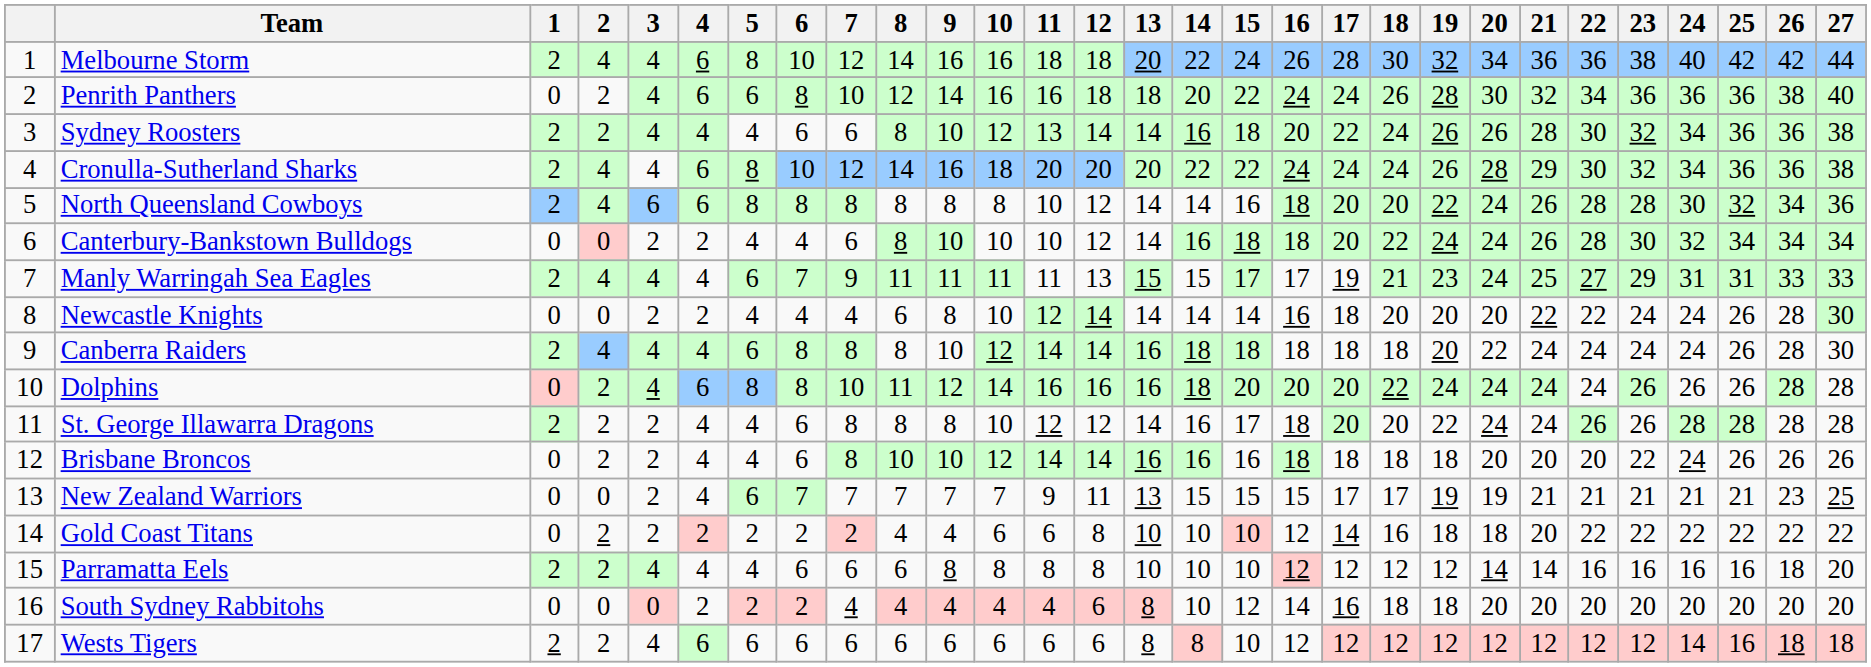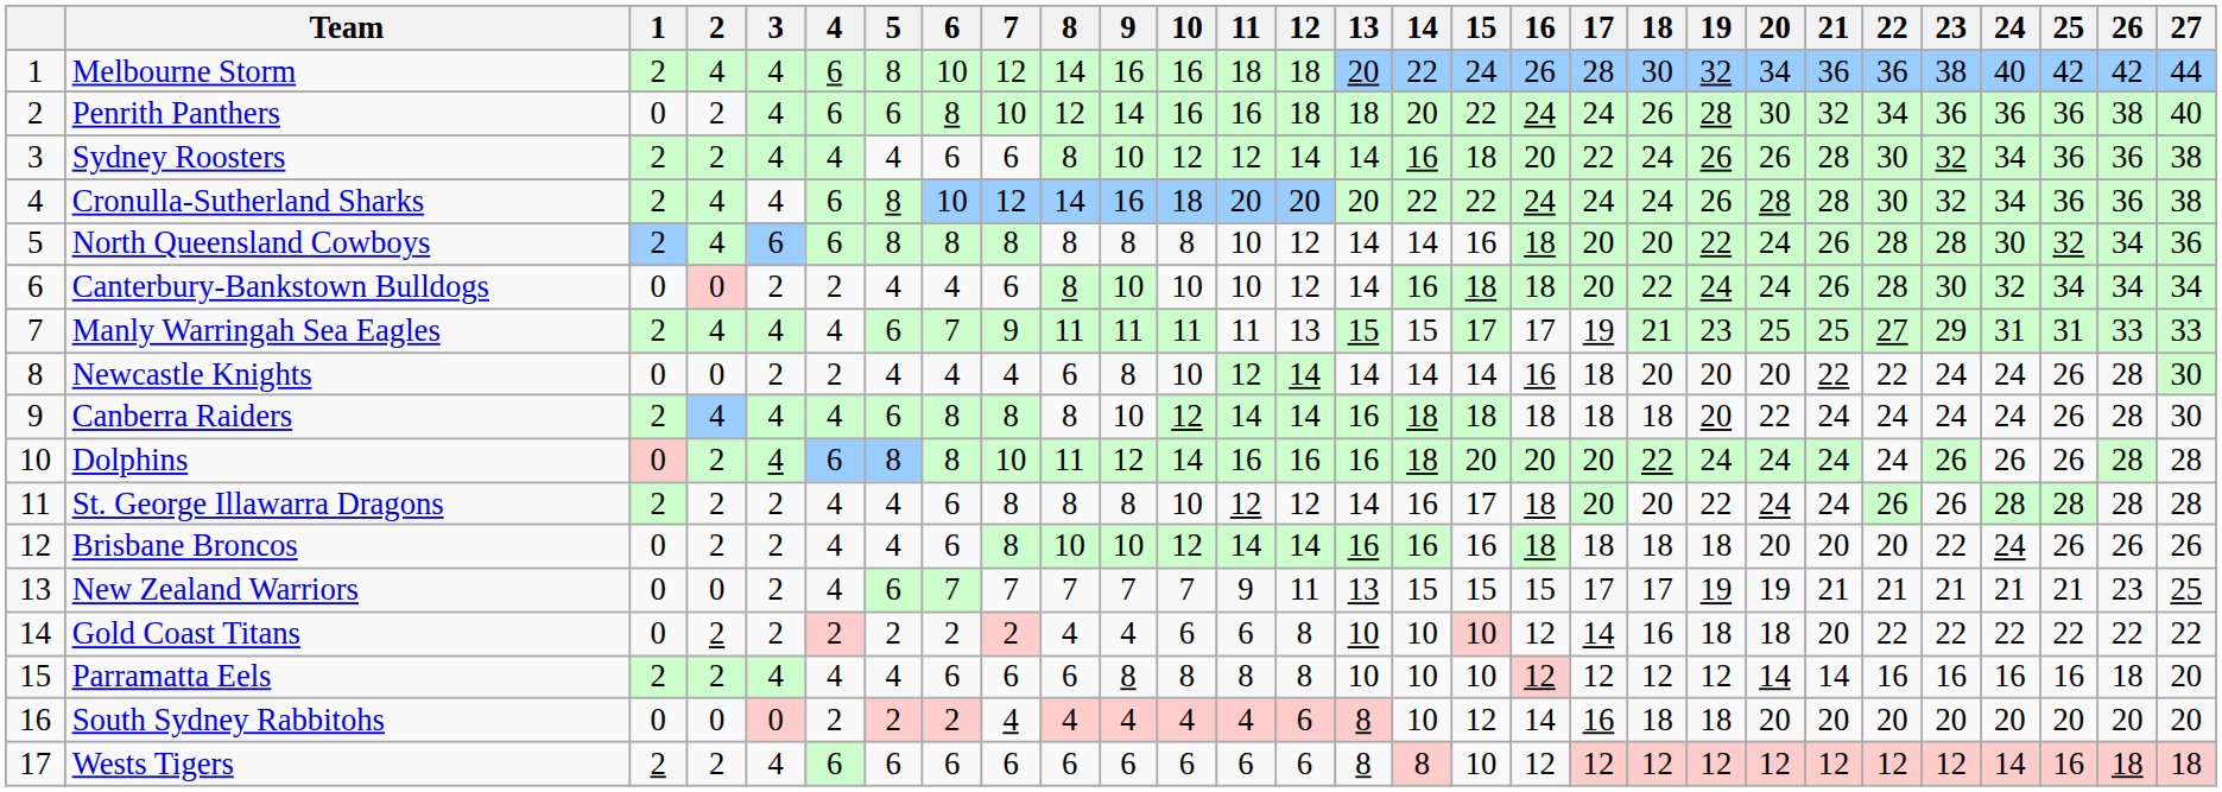 <table class="wikitable" style="text-align:center; line-height: 90%; font-size:90%;">
 <tr>
 <th width=20 abbr="Position"></th>
 <th width=250>Team</th>
 <th width=20 abbr="Round 1">1</th>
 <th width=20 abbr="Round 2">2</th>
 <th width=20 abbr="Round 3">3</th>
 <th width=20 abbr="Round 4">4</th>
 <th width=20 abbr="Round 5">5</th>
 <th width=20 abbr="Round 6">6</th>
 <th width=20 abbr="Round 7">7</th>
 <th width=20 abbr="Round 8">8</th>
 <th width=20 abbr="Round 9">9</th>
 <th width=20 abbr="Round 10">10</th>
 <th width=20 abbr="Round 11">11</th>
 <th width=20 abbr="Round 12">12</th>
 <th width=20 abbr="Round 13">13</th>
 <th width=20 abbr="Round 14">14</th>
 <th width=20 abbr="Round 15">15</th>
 <th width=20 abbr="Round 16">16</th>
 <th width=20 abbr="Round 17">17</th>
 <th width=20 abbr="Round 18">18</th>
 <th width=20 abbr="Round 19">19</th>
 <th width=20 abbr="Round 20">20</th>
 <th width=20 abbr="Round 21">21</th>
 <th width=20 abbr="Round 22">22</th>
 <th width=20 abbr="Round 23">23</th>
 <th width=20 abbr="Round 24">24</th>
 <th width=20 abbr="Round 25">25</th>
 <th width=20 abbr="Round 26">26</th>
 <th width=20 abbr="Round 27">27</th>
 </tr>
 <tr>
 <td>1</td>
 <td align="left"> <a href='#'>Melbourne Storm</a></td>
 <td style="background:#ccffcc;">2</td>
 <td style="background:#ccffcc;">4</td>
 <td style="background:#ccffcc;">4</td>
 <td style="background:#ccffcc;"><u>6</u></td>
 <td style="background:#ccffcc;">8</td>
 <td style="background:#ccffcc;">10</td>
 <td style="background:#ccffcc;">12</td>
 <td style="background:#ccffcc;">14</td>
 <td style="background:#ccffcc;">16</td>
 <td style="background:#ccffcc;">16</td>
 <td style="background:#ccffcc;">18</td>
 <td style="background:#ccffcc;">18</td>
 <td style="background:#99ccff;"><u>20</u></td>
 <td style="background:#99ccff;">22</td>
 <td style="background:#99ccff;">24</td>
 <td style="background:#99ccff;">26</td>
 <td style="background:#99ccff;">28</td>
 <td style="background:#99ccff;">30</td>
 <td style="background:#99ccff;"><u>32</u></td>
 <td style="background:#99ccff;">34</td>
 <td style="background:#99ccff;">36</td>
 <td style="background:#99ccff;">36</td>
 <td style="background:#99ccff;">38</td>
 <td style="background:#99ccff;">40</td>
 <td style="background:#99ccff;">42</td>
 <td style="background:#99ccff;">42</td>
 <td style="background:#99ccff;">44</td>
 </tr>
 <tr>
 <td>2</td>
 <td align="left"> <a href='#'>Penrith Panthers</a></td>
 <td>0</td>
 <td>2</td>
 <td style="background:#ccffcc;">4</td>
 <td style="background:#ccffcc;">6</td>
 <td style="background:#ccffcc;">6</td>
 <td style="background:#ccffcc;"><u>8</u></td>
 <td style="background:#ccffcc;">10</td>
 <td style="background:#ccffcc;">12</td>
 <td style="background:#ccffcc;">14</td>
 <td style="background:#ccffcc;">16</td>
 <td style="background:#ccffcc;">16</td>
 <td style="background:#ccffcc;">18</td>
 <td style="background:#ccffcc;">18</td>
 <td style="background:#ccffcc;">20</td>
 <td style="background:#ccffcc;">22</td>
 <td style="background:#ccffcc;"><u>24</u></td>
 <td style="background:#ccffcc;">24</td>
 <td style="background:#ccffcc;">26</td>
 <td style="background:#ccffcc;"><u>28</u></td>
 <td style="background:#ccffcc;">30</td>
 <td style="background:#ccffcc;">32</td>
 <td style="background:#ccffcc;">34</td>
 <td style="background:#ccffcc;">36</td>
 <td style="background:#ccffcc;">36</td>
 <td style="background:#ccffcc;">36</td>
 <td style="background:#ccffcc;">38</td>
 <td style="background:#ccffcc;">40</td>
 </tr>
 <tr>
 <td>3</td>
 <td align="left"> <a href='#'>Sydney Roosters</a></td>
 <td style="background:#ccffcc;">2</td>
 <td style="background:#ccffcc;">2</td>
 <td style="background:#ccffcc;">4</td>
 <td style="background:#ccffcc;">4</td>
 <td>4</td>
 <td>6</td>
 <td>6</td>
 <td style="background:#ccffcc;">8</td>
 <td style="background:#ccffcc;">10</td>
 <td style="background:#ccffcc;">12</td>
-<td style="background:#ccffcc;">13</td>
+<td style="background:#ccffcc;">12</td>
 <td style="background:#ccffcc;">14</td>
 <td style="background:#ccffcc;">14</td>
 <td style="background:#ccffcc;"><u>16</u></td>
 <td style="background:#ccffcc;">18</td>
 <td style="background:#ccffcc;">20</td>
 <td style="background:#ccffcc;">22</td>
 <td style="background:#ccffcc;">24</td>
 <td style="background:#ccffcc;"><u>26</u></td>
 <td style="background:#ccffcc;">26</td>
 <td style="background:#ccffcc;">28</td>
 <td style="background:#ccffcc;">30</td>
 <td style="background:#ccffcc;"><u>32</u></td>
 <td style="background:#ccffcc;">34</td>
 <td style="background:#ccffcc;">36</td>
 <td style="background:#ccffcc;">36</td>
 <td style="background:#ccffcc;">38</td>
 </tr>
 <tr>
 <td>4</td>
 <td align="left"> <a href='#'>Cronulla-Sutherland Sharks</a></td>
 <td style="background:#ccffcc;">2</td>
 <td style="background:#ccffcc;">4</td>
 <td>4</td>
 <td style="background:#ccffcc;">6</td>
 <td style="background:#ccffcc;"><u>8</u></td>
 <td style="background:#99ccff;">10</td>
 <td style="background:#99ccff;">12</td>
 <td style="background:#99ccff;">14</td>
 <td style="background:#99ccff;">16</td>
 <td style="background:#99ccff;">18</td>
 <td style="background:#99ccff;">20</td>
 <td style="background:#99ccff;">20</td>
 <td style="background:#ccffcc;">20</td>
 <td style="background:#ccffcc;">22</td>
 <td style="background:#ccffcc;">22</td>
 <td style="background:#ccffcc;"><u>24</u></td>
 <td style="background:#ccffcc;">24</td>
 <td style="background:#ccffcc;">24</td>
 <td style="background:#ccffcc;">26</td>
 <td style="background:#ccffcc;"><u>28</u></td>
-<td style="background:#ccffcc;">29</td>
+<td style="background:#ccffcc;">28</td>
 <td style="background:#ccffcc;">30</td>
 <td style="background:#ccffcc;">32</td>
 <td style="background:#ccffcc;">34</td>
 <td style="background:#ccffcc;">36</td>
 <td style="background:#ccffcc;">36</td>
 <td style="background:#ccffcc;">38</td>
 </tr>
 <tr>
 <td>5</td>
 <td align="left"> <a href='#'>North Queensland Cowboys</a></td>
 <td style="background:#99ccff;">2</td>
 <td style="background:#ccffcc;">4</td>
 <td style="background:#99ccff;">6</td>
 <td style="background:#ccffcc;">6</td>
 <td style="background:#ccffcc;">8</td>
 <td style="background:#ccffcc;">8</td>
 <td style="background:#ccffcc;">8</td>
 <td>8</td>
 <td>8</td>
 <td>8</td>
 <td>10</td>
 <td>12</td>
 <td>14</td>
 <td>14</td>
 <td>16</td>
 <td style="background:#ccffcc;"><u>18</u></td>
 <td style="background:#ccffcc;">20</td>
 <td style="background:#ccffcc;">20</td>
 <td style="background:#ccffcc;"><u>22</u></td>
 <td style="background:#ccffcc;">24</td>
 <td style="background:#ccffcc;">26</td>
 <td style="background:#ccffcc;">28</td>
 <td style="background:#ccffcc;">28</td>
 <td style="background:#ccffcc;">30</td>
 <td style="background:#ccffcc;"><u>32</u></td>
 <td style="background:#ccffcc;">34</td>
 <td style="background:#ccffcc;">36</td>
 </tr>
 <tr>
 <td>6</td>
 <td align="left"> <a href='#'>Canterbury-Bankstown Bulldogs</a></td>
 <td>0</td>
 <td style="background:#ffcccc;">0</td>
 <td>2</td>
 <td>2</td>
 <td>4</td>
 <td>4</td>
 <td>6</td>
 <td style="background:#ccffcc;"><u>8</u></td>
 <td style="background:#ccffcc;">10</td>
 <td>10</td>
 <td>10</td>
 <td>12</td>
 <td>14</td>
 <td style="background:#ccffcc;">16</td>
 <td style="background:#ccffcc;"><u>18</u></td>
 <td style="background:#ccffcc;">18</td>
 <td style="background:#ccffcc;">20</td>
 <td style="background:#ccffcc;">22</td>
 <td style="background:#ccffcc;"><u>24</u></td>
 <td style="background:#ccffcc;">24</td>
 <td style="background:#ccffcc;">26</td>
 <td style="background:#ccffcc;">28</td>
 <td style="background:#ccffcc;">30</td>
 <td style="background:#ccffcc;">32</td>
 <td style="background:#ccffcc;">34</td>
 <td style="background:#ccffcc;">34</td>
 <td style="background:#ccffcc;">34</td>
 </tr>
 <tr>
 <td>7</td>
 <td align="left"> <a href='#'>Manly Warringah Sea Eagles</a></td>
 <td style="background:#ccffcc;">2</td>
 <td style="background:#ccffcc;">4</td>
 <td style="background:#ccffcc;">4</td>
 <td>4</td>
 <td style="background:#ccffcc;">6</td>
 <td style="background:#ccffcc;">7</td>
 <td style="background:#ccffcc;">9</td>
 <td style="background:#ccffcc;">11</td>
 <td style="background:#ccffcc;">11</td>
 <td style="background:#ccffcc;">11</td>
 <td>11</td>
 <td>13</td>
 <td style="background:#ccffcc;"><u>15</u></td>
 <td>15</td>
 <td style="background:#ccffcc;">17</td>
 <td>17</td>
 <td><u>19</u></td>
 <td style="background:#ccffcc;">21</td>
 <td style="background:#ccffcc;">23</td>
-<td style="background:#ccffcc;">24</td>
+<td style="background:#ccffcc;">25</td>
 <td style="background:#ccffcc;">25</td>
 <td style="background:#ccffcc;"><u>27</u></td>
 <td style="background:#ccffcc;">29</td>
 <td style="background:#ccffcc;">31</td>
 <td style="background:#ccffcc;">31</td>
 <td style="background:#ccffcc;">33</td>
 <td style="background:#ccffcc;">33</td>
 </tr>
 <tr>
 <td>8</td>
 <td align="left"> <a href='#'>Newcastle Knights</a></td>
 <td>0</td>
 <td>0</td>
 <td>2</td>
 <td>2</td>
 <td>4</td>
 <td>4</td>
 <td>4</td>
 <td>6</td>
 <td>8</td>
 <td>10</td>
 <td style="background:#ccffcc;">12</td>
 <td style="background:#ccffcc;"><u>14</u></td>
 <td>14</td>
 <td>14</td>
 <td>14</td>
 <td><u>16</u></td>
 <td>18</td>
 <td>20</td>
 <td>20</td>
 <td>20</td>
 <td><u>22</u></td>
 <td>22</td>
 <td>24</td>
 <td>24</td>
 <td>26</td>
 <td>28</td>
 <td style="background:#ccffcc;">30</td>
 </tr>
 <tr>
 <td>9</td>
 <td align="left"> <a href='#'>Canberra Raiders</a></td>
 <td style="background:#ccffcc;">2</td>
 <td style="background:#99ccff;">4</td>
 <td style="background:#ccffcc;">4</td>
 <td style="background:#ccffcc;">4</td>
 <td style="background:#ccffcc;">6</td>
 <td style="background:#ccffcc;">8</td>
 <td style="background:#ccffcc;">8</td>
 <td>8</td>
 <td>10</td>
 <td style="background:#ccffcc;"><u>12</u></td>
 <td style="background:#ccffcc;">14</td>
 <td style="background:#ccffcc;">14</td>
 <td style="background:#ccffcc;">16</td>
 <td style="background:#ccffcc;"><u>18</u></td>
 <td style="background:#ccffcc;">18</td>
 <td>18</td>
 <td>18</td>
 <td>18</td>
 <td><u>20</u></td>
 <td>22</td>
 <td>24</td>
 <td>24</td>
 <td>24</td>
 <td>24</td>
 <td>26</td>
 <td>28</td>
 <td>30</td>
 </tr>
 <tr>
 <td>10</td>
 <td align="left"> <a href='#'>Dolphins</a></td>
 <td style="background:#ffcccc;">0</td>
 <td style="background:#ccffcc;">2</td>
 <td style="background:#ccffcc;"><u>4</u></td>
 <td style="background:#99ccff;">6</td>
 <td style="background:#99ccff;">8</td>
 <td style="background:#ccffcc;">8</td>
 <td style="background:#ccffcc;">10</td>
 <td style="background:#ccffcc;">11</td>
 <td style="background:#ccffcc;">12</td>
 <td style="background:#ccffcc;">14</td>
 <td style="background:#ccffcc;">16</td>
 <td style="background:#ccffcc;">16</td>
 <td style="background:#ccffcc;">16</td>
 <td style="background:#ccffcc;"><u>18</u></td>
 <td style="background:#ccffcc;">20</td>
 <td style="background:#ccffcc;">20</td>
 <td style="background:#ccffcc;">20</td>
 <td style="background:#ccffcc;"><u>22</u></td>
 <td style="background:#ccffcc;">24</td>
 <td style="background:#ccffcc;">24</td>
 <td style="background:#ccffcc;">24</td>
 <td>24</td>
 <td style="background:#ccffcc;">26</td>
 <td>26</td>
 <td>26</td>
 <td style="background:#ccffcc;">28</td>
 <td>28</td>
 </tr>
 <tr>
 <td>11</td>
 <td align="left"> <a href='#'>St. George Illawarra Dragons</a></td>
 <td style="background:#ccffcc;">2</td>
 <td>2</td>
 <td>2</td>
 <td>4</td>
 <td>4</td>
 <td>6</td>
 <td>8</td>
 <td>8</td>
 <td>8</td>
 <td>10</td>
 <td><u>12</u></td>
 <td>12</td>
 <td>14</td>
 <td>16</td>
 <td>17</td>
 <td><u>18</u></td>
 <td style="background:#ccffcc;">20</td>
 <td>20</td>
 <td>22</td>
 <td><u>24</u></td>
 <td>24</td>
 <td style="background:#ccffcc;">26</td>
 <td>26</td>
 <td style="background:#ccffcc;">28</td>
 <td style="background:#ccffcc;">28</td>
 <td>28</td>
 <td>28</td>
 </tr>
 <tr>
 <td>12</td>
 <td align="left"> <a href='#'>Brisbane Broncos</a></td>
 <td>0</td>
 <td>2</td>
 <td>2</td>
 <td>4</td>
 <td>4</td>
 <td>6</td>
 <td style="background:#ccffcc;">8</td>
 <td style="background:#ccffcc;">10</td>
 <td style="background:#ccffcc;">10</td>
 <td style="background:#ccffcc;">12</td>
 <td style="background:#ccffcc;">14</td>
 <td style="background:#ccffcc;">14</td>
 <td style="background:#ccffcc;"><u>16</u></td>
 <td style="background:#ccffcc;">16</td>
 <td>16</td>
 <td style="background:#ccffcc;"><u>18</u></td>
 <td>18</td>
 <td>18</td>
 <td>18</td>
 <td>20</td>
 <td>20</td>
 <td>20</td>
 <td>22</td>
 <td><u>24</u></td>
 <td>26</td>
 <td>26</td>
 <td>26</td>
 </tr>
 <tr>
 <td>13</td>
 <td align="left"> <a href='#'>New Zealand Warriors</a></td>
 <td>0</td>
 <td>0</td>
 <td>2</td>
 <td>4</td>
 <td style="background:#ccffcc;">6</td>
 <td style="background:#ccffcc;">7</td>
 <td>7</td>
 <td>7</td>
 <td>7</td>
 <td>7</td>
 <td>9</td>
 <td>11</td>
 <td><u>13</u></td>
 <td>15</td>
 <td>15</td>
 <td>15</td>
 <td>17</td>
 <td>17</td>
 <td><u>19</u></td>
 <td>19</td>
 <td>21</td>
 <td>21</td>
 <td>21</td>
 <td>21</td>
 <td>21</td>
 <td>23</td>
 <td><u>25</u></td>
 </tr>
 <tr>
 <td>14</td>
 <td align="left"> <a href='#'>Gold Coast Titans</a></td>
 <td>0</td>
 <td><u>2</u></td>
 <td>2</td>
 <td style="background:#ffcccc;">2</td>
 <td>2</td>
 <td>2</td>
 <td style="background:#ffcccc;">2</td>
 <td>4</td>
 <td>4</td>
 <td>6</td>
 <td>6</td>
 <td>8</td>
 <td><u>10</u></td>
 <td>10</td>
 <td style="background:#ffcccc;">10</td>
 <td>12</td>
 <td><u>14</u></td>
 <td>16</td>
 <td>18</td>
 <td>18</td>
 <td>20</td>
 <td>22</td>
 <td>22</td>
 <td>22</td>
 <td>22</td>
 <td>22</td>
 <td>22</td>
 </tr>
 <tr>
 <td>15</td>
 <td align="left"> <a href='#'>Parramatta Eels</a></td>
 <td style="background:#ccffcc;">2</td>
 <td style="background:#ccffcc;">2</td>
 <td style="background:#ccffcc;">4</td>
 <td>4</td>
 <td>4</td>
 <td>6</td>
 <td>6</td>
 <td>6</td>
 <td><u>8</u></td>
 <td>8</td>
 <td>8</td>
 <td>8</td>
 <td>10</td>
 <td>10</td>
 <td>10</td>
 <td style="background:#ffcccc;"><u>12</u></td>
 <td>12</td>
 <td>12</td>
 <td>12</td>
 <td><u>14</u></td>
 <td>14</td>
 <td>16</td>
 <td>16</td>
 <td>16</td>
 <td>16</td>
 <td>18</td>
 <td>20</td>
 </tr>
 <tr>
 <td>16</td>
 <td align="left"> <a href='#'>South Sydney Rabbitohs</a></td>
 <td>0</td>
 <td>0</td>
 <td style="background:#ffcccc;">0</td>
 <td>2</td>
 <td style="background:#ffcccc;">2</td>
 <td style="background:#ffcccc;">2</td>
 <td><u>4</u></td>
 <td style="background:#ffcccc;">4</td>
 <td style="background:#ffcccc;">4</td>
 <td style="background:#ffcccc;">4</td>
 <td style="background:#ffcccc;">4</td>
 <td style="background:#ffcccc;">6</td>
 <td style="background:#ffcccc;"><u>8</u></td>
 <td>10</td>
 <td>12</td>
 <td>14</td>
 <td><u>16</u></td>
 <td>18</td>
 <td>18</td>
 <td>20</td>
 <td>20</td>
 <td>20</td>
 <td>20</td>
 <td>20</td>
 <td>20</td>
 <td>20</td>
 <td>20</td>
 </tr>
 <tr>
 <td>17</td>
 <td align="left"> <a href='#'>Wests Tigers</a></td>
 <td><u>2</u></td>
 <td>2</td>
 <td>4</td>
 <td style="background:#ccffcc;">6</td>
 <td>6</td>
 <td>6</td>
 <td>6</td>
 <td>6</td>
 <td>6</td>
 <td>6</td>
 <td>6</td>
 <td>6</td>
 <td><u>8</u></td>
 <td style="background:#ffcccc;">8</td>
 <td>10</td>
 <td>12</td>
 <td style="background:#ffcccc;">12</td>
 <td style="background:#ffcccc;">12</td>
 <td style="background:#ffcccc;">12</td>
 <td style="background:#ffcccc;">12</td>
 <td style="background:#ffcccc;">12</td>
 <td style="background:#ffcccc;">12</td>
 <td style="background:#ffcccc;">12</td>
 <td style="background:#ffcccc;">14</td>
 <td style="background:#ffcccc;">16</td>
 <td style="background:#ffcccc;"><u>18</u></td>
 <td style="background:#ffcccc;">18</td>
 </tr>
 </table>
